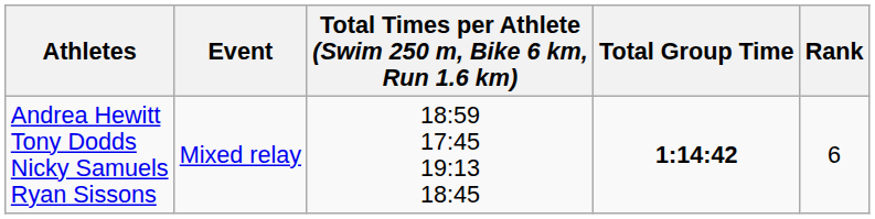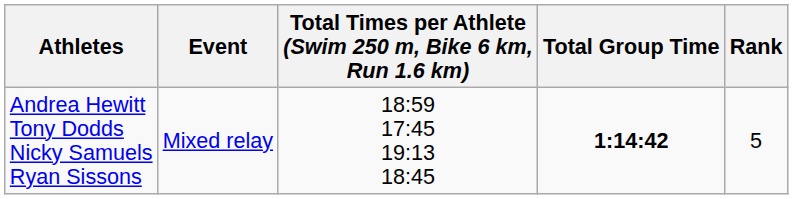 <table class="wikitable" border="1" style="font-size:90%">
 <tr>
 <th>Athletes</th>
 <th>Event</th>
 <th>Total Times per Athlete <br> <em>(Swim 250 m, Bike 6 km, <br> Run 1.6 km)</em></th>
 <th>Total Group Time</th>
 <th>Rank</th>
 </tr>
 <tr>
 <td><a href='#'>Andrea Hewitt</a><br><a href='#'>Tony Dodds</a><br><a href='#'>Nicky Samuels</a><br><a href='#'>Ryan Sissons</a></td>
 <td align="center"><a href='#'>Mixed relay</a></td>
 <td align="center">18:59<br>17:45<br>19:13<br>18:45</td>
 <td align="center"><strong>1:14:42</strong></td>
-<td align="center">6</td>
+<td align="center">5</td>
 </tr>
 </table>
